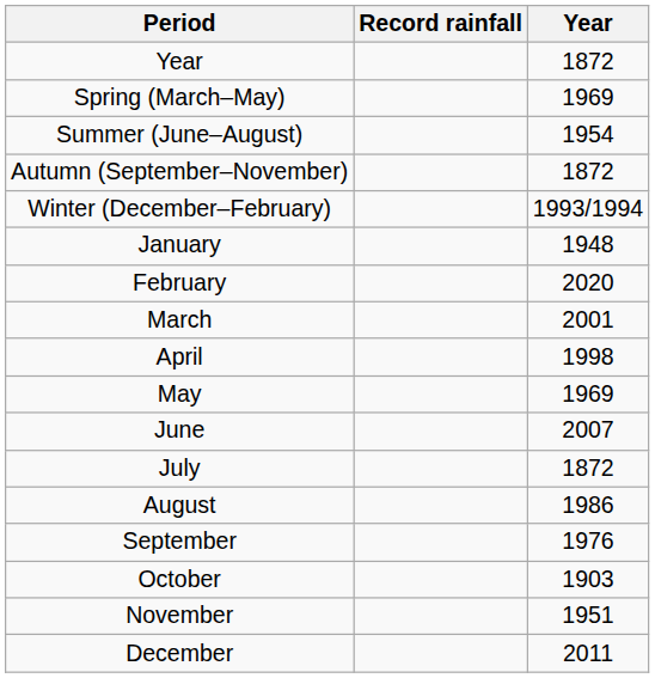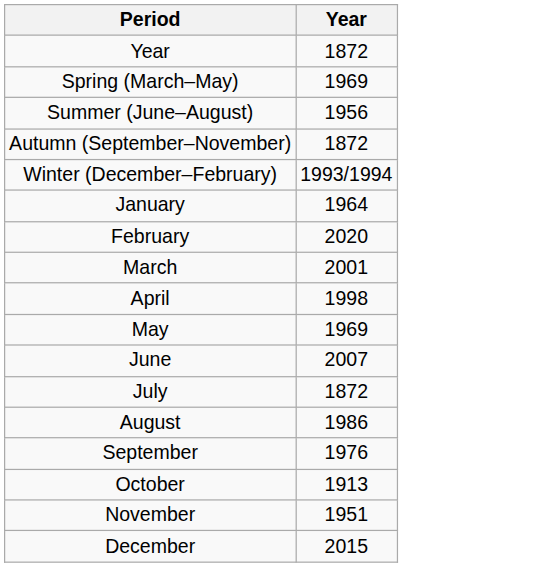 <table class="wikitable plainrowheaders" style="text-align:center;">
 <tr>
 <th>Period</th>
-<th>Record rainfall</th>
 <th>Year</th>
 </tr>
 <tr>
 <td>Year</td>
-<td></td>
 <td>1872</td>
 </tr>
 <tr>
 <td>Spring (March–May)</td>
-<td></td>
 <td>1969</td>
 </tr>
 <tr>
 <td>Summer (June–August)</td>
-<td></td>
-<td>1954</td>
+<td>1956</td>
 </tr>
 <tr>
 <td>Autumn (September–November)</td>
-<td></td>
 <td>1872</td>
 </tr>
 <tr>
 <td>Winter (December–February)</td>
-<td></td>
 <td>1993/1994 </td>
 </tr>
 <tr>
 <td>January</td>
-<td></td>
-<td>1948</td>
+<td>1964</td>
 </tr>
 <tr>
 <td>February</td>
-<td></td>
 <td>2020</td>
 </tr>
 <tr>
 <td>March</td>
-<td></td>
 <td>2001</td>
 </tr>
 <tr>
 <td>April</td>
-<td></td>
 <td>1998</td>
 </tr>
 <tr>
 <td>May</td>
-<td></td>
 <td>1969</td>
 </tr>
 <tr>
 <td>June</td>
-<td></td>
 <td>2007</td>
 </tr>
 <tr>
 <td>July</td>
-<td></td>
 <td>1872</td>
 </tr>
 <tr>
 <td>August</td>
-<td></td>
 <td>1986</td>
 </tr>
 <tr>
 <td>September</td>
-<td></td>
 <td>1976</td>
 </tr>
 <tr>
 <td>October</td>
-<td></td>
-<td>1903</td>
+<td>1913</td>
 </tr>
 <tr>
 <td>November</td>
-<td></td>
 <td>1951</td>
 </tr>
 <tr>
 <td>December</td>
-<td></td>
-<td>2011</td>
+<td>2015</td>
 </tr>
 </table>
